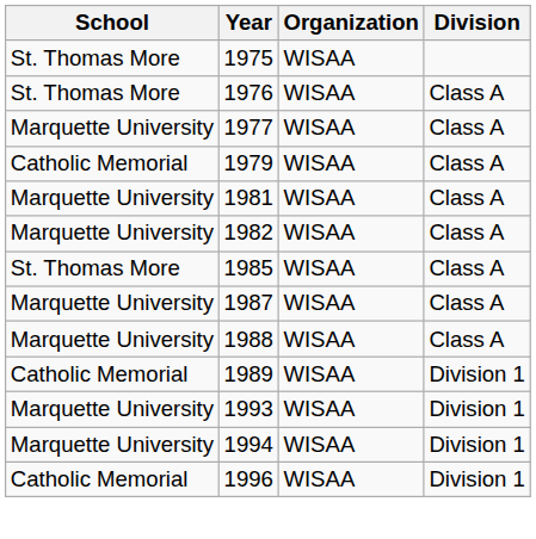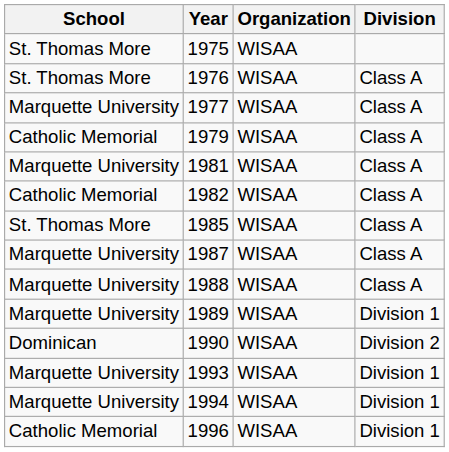 <table class="wikitable">
 <tr>
 <th>School</th>
 <th>Year</th>
 <th>Organization</th>
 <th>Division</th>
 </tr>
 <tr>
 <td>St. Thomas More</td>
 <td>1975</td>
 <td>WISAA</td>
 <td></td>
 </tr>
 <tr>
 <td>St. Thomas More</td>
 <td>1976</td>
 <td>WISAA</td>
 <td>Class A</td>
 </tr>
 <tr>
 <td>Marquette University</td>
 <td>1977</td>
 <td>WISAA</td>
 <td>Class A</td>
 </tr>
 <tr>
 <td>Catholic Memorial</td>
 <td>1979</td>
 <td>WISAA</td>
 <td>Class A</td>
 </tr>
 <tr>
 <td>Marquette University</td>
 <td>1981</td>
 <td>WISAA</td>
 <td>Class A</td>
 </tr>
 <tr>
-<td>Marquette University</td>
+<td>Catholic Memorial</td>
 <td>1982</td>
 <td>WISAA</td>
 <td>Class A</td>
 </tr>
 <tr>
 <td>St. Thomas More</td>
 <td>1985</td>
 <td>WISAA</td>
 <td>Class A</td>
 </tr>
 <tr>
 <td>Marquette University</td>
 <td>1987</td>
 <td>WISAA</td>
 <td>Class A</td>
 </tr>
 <tr>
 <td>Marquette University</td>
 <td>1988</td>
 <td>WISAA</td>
 <td>Class A</td>
 </tr>
 <tr>
-<td>Catholic Memorial</td>
+<td>Marquette University</td>
 <td>1989</td>
 <td>WISAA</td>
 <td>Division 1</td>
+</tr>
+<tr>
+<td>Dominican</td>
+<td>1990</td>
+<td>WISAA</td>
+<td>Division 2</td>
 </tr>
 <tr>
 <td>Marquette University</td>
 <td>1993</td>
 <td>WISAA</td>
 <td>Division 1</td>
 </tr>
 <tr>
 <td>Marquette University</td>
 <td>1994</td>
 <td>WISAA</td>
 <td>Division 1</td>
 </tr>
 <tr>
 <td>Catholic Memorial</td>
 <td>1996</td>
 <td>WISAA</td>
 <td>Division 1</td>
 </tr>
 </table>
